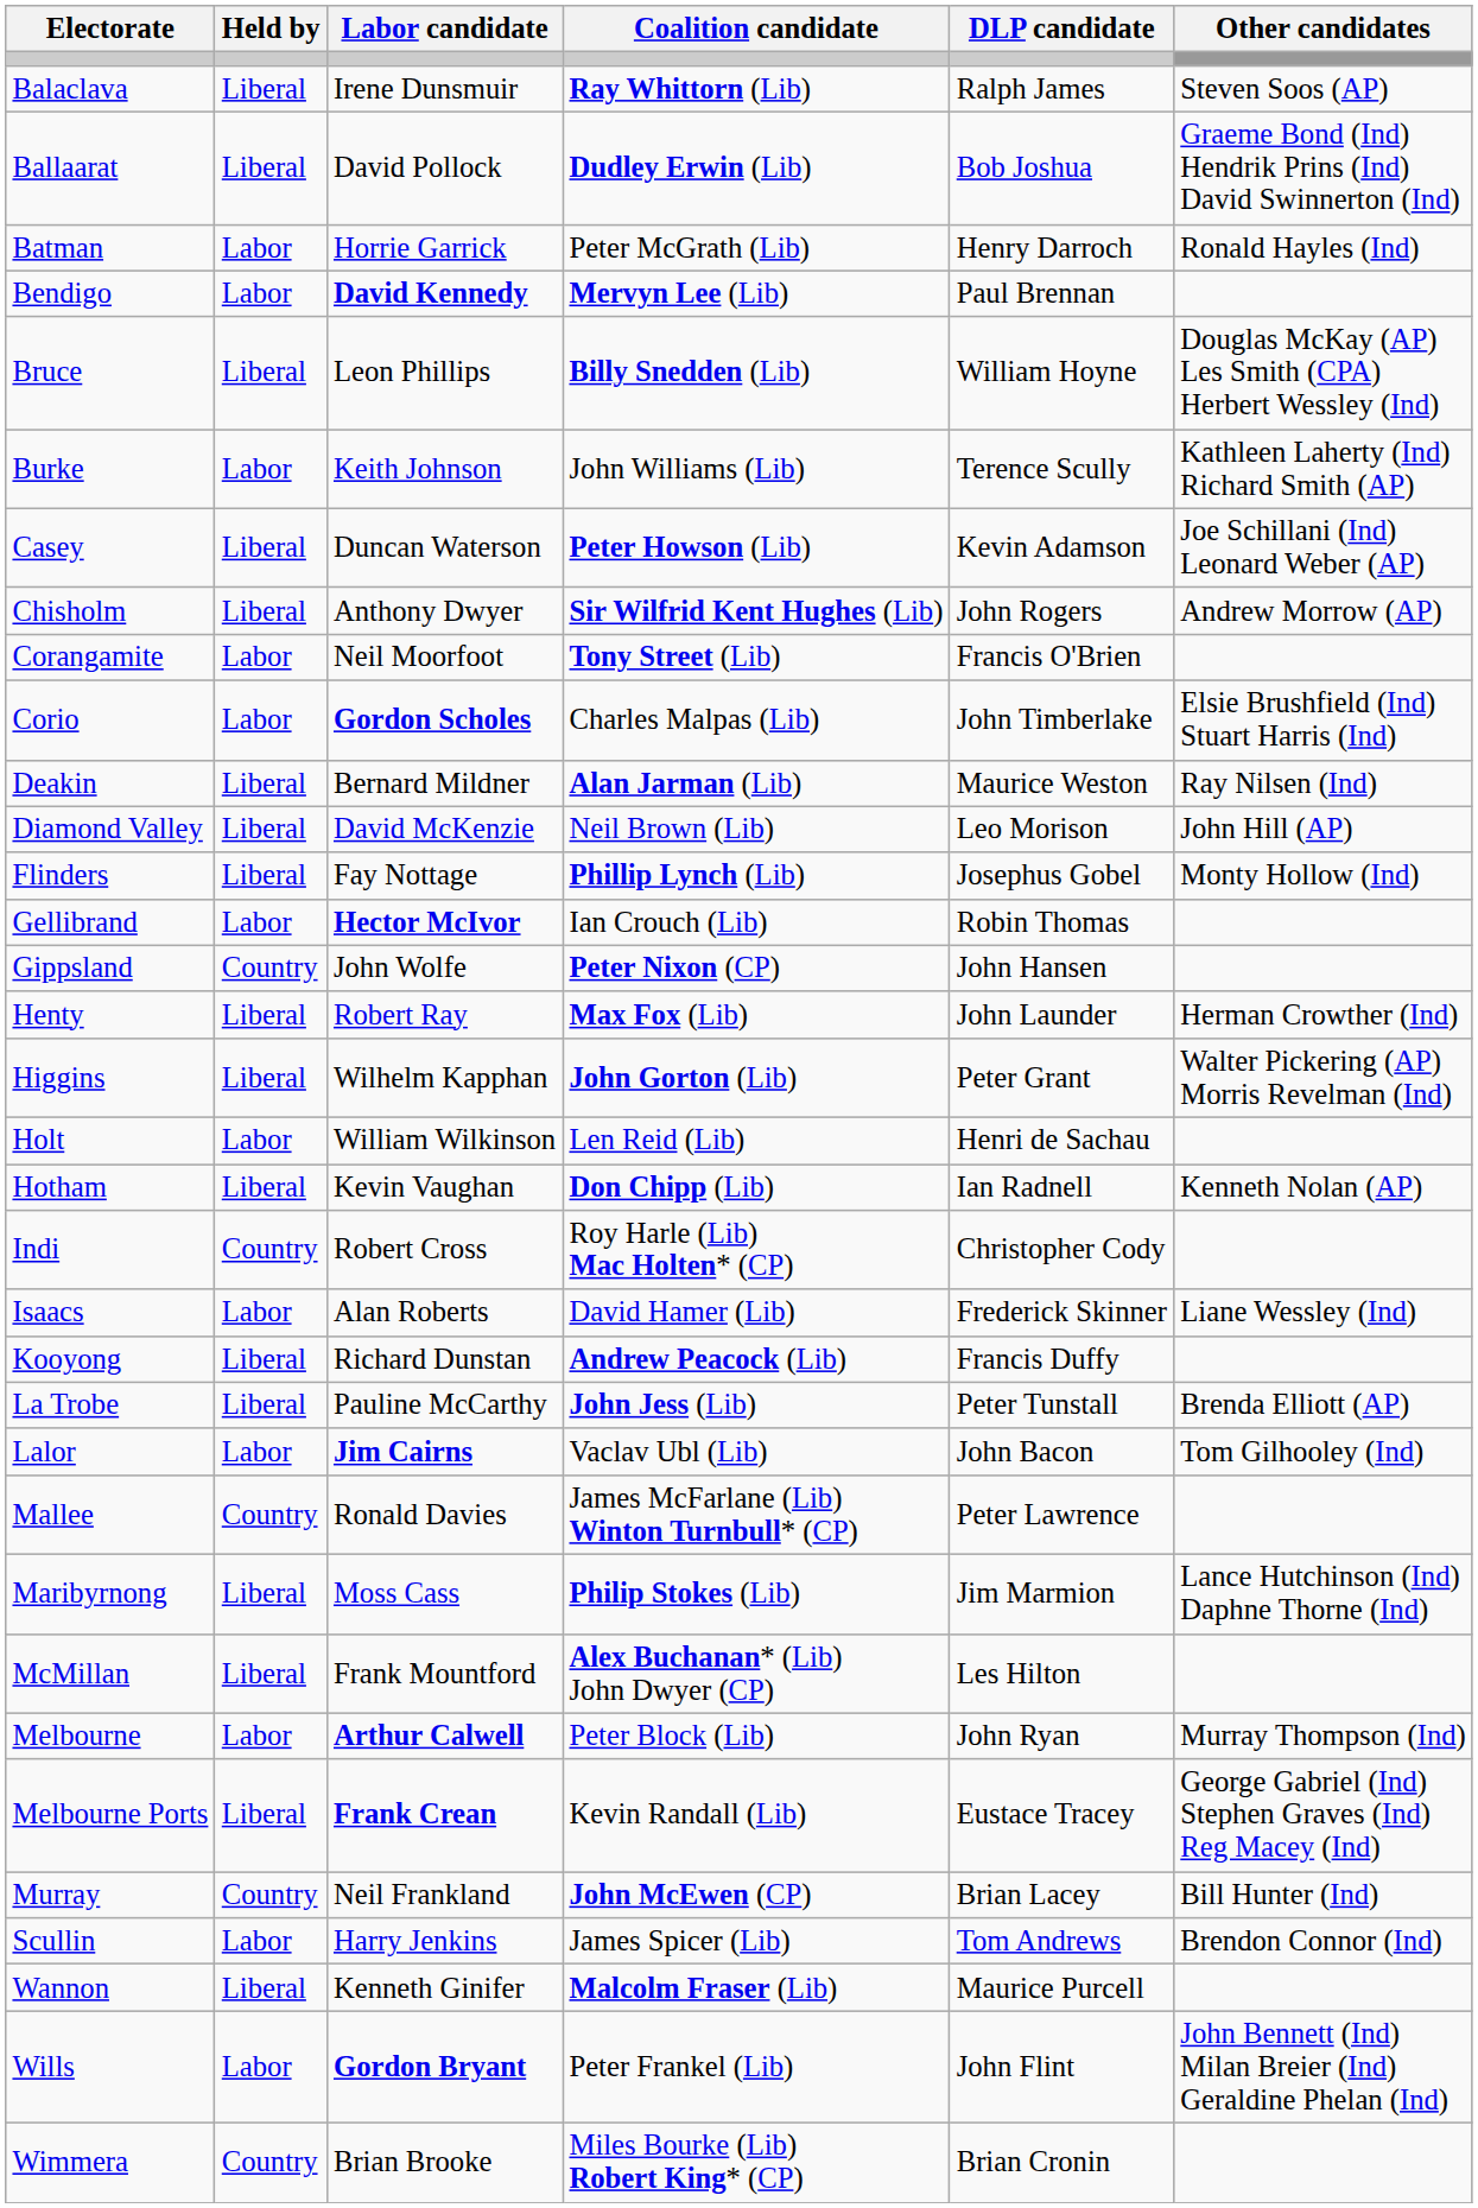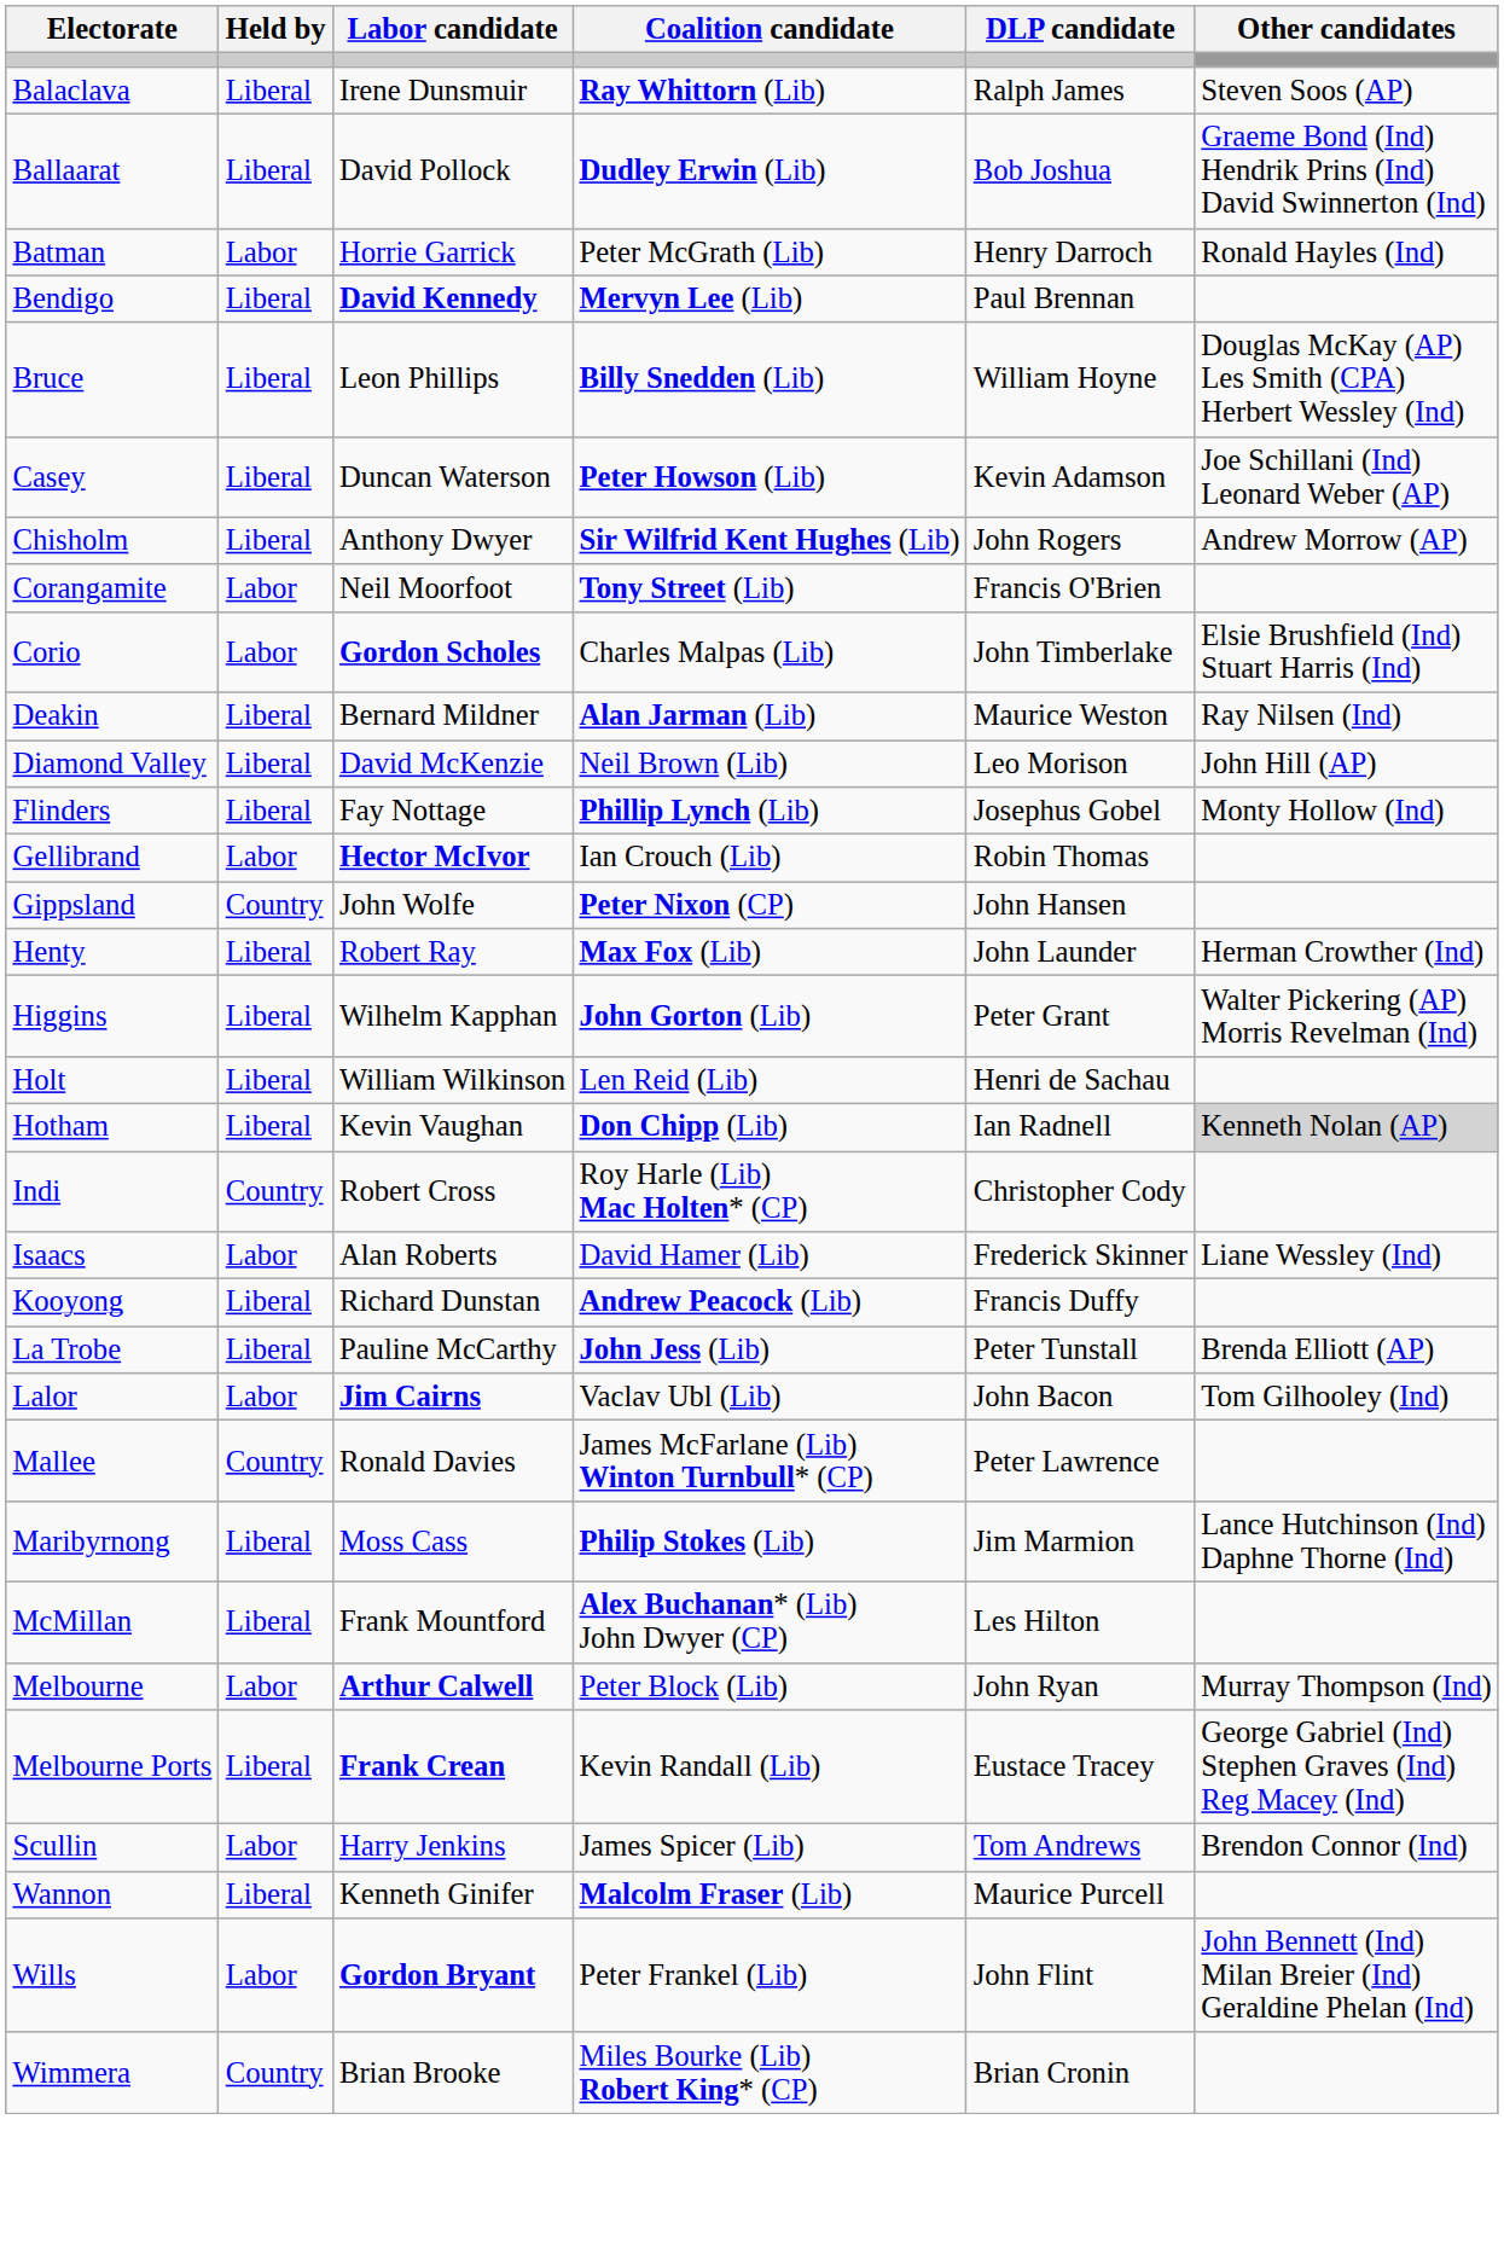 <table class="wikitable">
 <tr>
 <th>Electorate</th>
 <th>Held by</th>
 <th><a href='#'>Labor</a> candidate</th>
 <th><a href='#'>Coalition</a> candidate</th>
 <th><a href='#'>DLP</a> candidate</th>
 <th>Other candidates</th>
 </tr>
 <tr bgcolor="#cccccc">
 <td></td>
 <td></td>
 <td></td>
 <td></td>
 <td></td>
 <td bgcolor="#999999"></td>
 </tr>
 <tr>
 <td><a href='#'>Balaclava</a></td>
 <td><a href='#'>Liberal</a></td>
 <td>Irene Dunsmuir</td>
 <td><strong><a href='#'>Ray Whittorn</a></strong> (<a href='#'>Lib</a>)</td>
 <td>Ralph James</td>
 <td>Steven Soos (<a href='#'>AP</a>)</td>
 </tr>
 <tr>
 <td><a href='#'>Ballaarat</a></td>
 <td><a href='#'>Liberal</a></td>
 <td>David Pollock</td>
 <td><strong><a href='#'>Dudley Erwin</a></strong> (<a href='#'>Lib</a>)</td>
 <td><a href='#'>Bob Joshua</a></td>
 <td><a href='#'>Graeme Bond</a> (<a href='#'>Ind</a>)<br>Hendrik Prins (<a href='#'>Ind</a>)<br>David Swinnerton (<a href='#'>Ind</a>)</td>
 </tr>
 <tr>
 <td><a href='#'>Batman</a></td>
 <td><a href='#'>Labor</a></td>
 <td><a href='#'>Horrie Garrick</a></td>
 <td>Peter McGrath (<a href='#'>Lib</a>)</td>
 <td>Henry Darroch</td>
 <td>Ronald Hayles (<a href='#'>Ind</a>)</td>
 </tr>
 <tr>
 <td><a href='#'>Bendigo</a></td>
-<td><a href='#'>Labor</a></td>
+<td><a href='#'>Liberal</a></td>
 <td><strong><a href='#'>David Kennedy</a></strong></td>
 <td><strong><a href='#'>Mervyn Lee</a></strong> (<a href='#'>Lib</a>)</td>
 <td>Paul Brennan</td>
 <td></td>
 </tr>
 <tr>
 <td><a href='#'>Bruce</a></td>
 <td><a href='#'>Liberal</a></td>
 <td>Leon Phillips</td>
 <td><strong><a href='#'>Billy Snedden</a></strong> (<a href='#'>Lib</a>)</td>
 <td>William Hoyne</td>
 <td>Douglas McKay (<a href='#'>AP</a>)<br>Les Smith (<a href='#'>CPA</a>)<br>Herbert Wessley (<a href='#'>Ind</a>)</td>
-</tr>
-<tr>
-<td><a href='#'>Burke</a></td>
-<td><a href='#'>Labor</a></td>
-<td><a href='#'>Keith Johnson</a></td>
-<td>John Williams (<a href='#'>Lib</a>)</td>
-<td>Terence Scully</td>
-<td>Kathleen Laherty (<a href='#'>Ind</a>)<br>Richard Smith (<a href='#'>AP</a>)</td>
 </tr>
 <tr>
 <td><a href='#'>Casey</a></td>
 <td><a href='#'>Liberal</a></td>
 <td>Duncan Waterson</td>
 <td><strong><a href='#'>Peter Howson</a></strong> (<a href='#'>Lib</a>)</td>
 <td>Kevin Adamson</td>
 <td>Joe Schillani (<a href='#'>Ind</a>)<br>Leonard Weber (<a href='#'>AP</a>)</td>
 </tr>
 <tr>
 <td><a href='#'>Chisholm</a></td>
 <td><a href='#'>Liberal</a></td>
 <td>Anthony Dwyer</td>
 <td><strong><a href='#'>Sir Wilfrid Kent Hughes</a></strong> (<a href='#'>Lib</a>)</td>
 <td>John Rogers</td>
 <td>Andrew Morrow (<a href='#'>AP</a>)</td>
 </tr>
 <tr>
 <td><a href='#'>Corangamite</a></td>
 <td><a href='#'>Labor</a></td>
 <td>Neil Moorfoot</td>
 <td><strong><a href='#'>Tony Street</a></strong> (<a href='#'>Lib</a>)</td>
 <td>Francis O'Brien</td>
 <td></td>
 </tr>
 <tr>
 <td><a href='#'>Corio</a></td>
 <td><a href='#'>Labor</a></td>
 <td><strong><a href='#'>Gordon Scholes</a></strong></td>
 <td>Charles Malpas (<a href='#'>Lib</a>)</td>
 <td>John Timberlake</td>
 <td>Elsie Brushfield (<a href='#'>Ind</a>)<br>Stuart Harris (<a href='#'>Ind</a>)</td>
 </tr>
 <tr>
 <td><a href='#'>Deakin</a></td>
 <td><a href='#'>Liberal</a></td>
 <td>Bernard Mildner</td>
 <td><strong><a href='#'>Alan Jarman</a></strong> (<a href='#'>Lib</a>)</td>
 <td>Maurice Weston</td>
 <td>Ray Nilsen (<a href='#'>Ind</a>)</td>
 </tr>
 <tr>
 <td><a href='#'>Diamond Valley</a></td>
 <td><a href='#'>Liberal</a></td>
 <td><a href='#'>David McKenzie</a></td>
 <td><a href='#'>Neil Brown</a> (<a href='#'>Lib</a>)</td>
 <td>Leo Morison</td>
 <td>John Hill (<a href='#'>AP</a>)</td>
 </tr>
 <tr>
 <td><a href='#'>Flinders</a></td>
 <td><a href='#'>Liberal</a></td>
 <td>Fay Nottage</td>
 <td><strong><a href='#'>Phillip Lynch</a></strong> (<a href='#'>Lib</a>)</td>
 <td>Josephus Gobel</td>
 <td>Monty Hollow (<a href='#'>Ind</a>)</td>
 </tr>
 <tr>
 <td><a href='#'>Gellibrand</a></td>
 <td><a href='#'>Labor</a></td>
 <td><strong><a href='#'>Hector McIvor</a></strong></td>
 <td>Ian Crouch (<a href='#'>Lib</a>)</td>
 <td>Robin Thomas</td>
 <td></td>
 </tr>
 <tr>
 <td><a href='#'>Gippsland</a></td>
 <td><a href='#'>Country</a></td>
 <td>John Wolfe</td>
 <td><strong><a href='#'>Peter Nixon</a></strong> (<a href='#'>CP</a>)</td>
 <td>John Hansen</td>
 <td></td>
 </tr>
 <tr>
 <td><a href='#'>Henty</a></td>
 <td><a href='#'>Liberal</a></td>
 <td><a href='#'>Robert Ray</a></td>
 <td><strong><a href='#'>Max Fox</a></strong> (<a href='#'>Lib</a>)</td>
 <td>John Launder</td>
 <td>Herman Crowther (<a href='#'>Ind</a>)</td>
 </tr>
 <tr>
 <td><a href='#'>Higgins</a></td>
 <td><a href='#'>Liberal</a></td>
 <td>Wilhelm Kapphan</td>
 <td><strong><a href='#'>John Gorton</a></strong> (<a href='#'>Lib</a>)</td>
 <td>Peter Grant</td>
 <td>Walter Pickering (<a href='#'>AP</a>)<br>Morris Revelman (<a href='#'>Ind</a>)</td>
 </tr>
 <tr>
 <td><a href='#'>Holt</a></td>
-<td><a href='#'>Labor</a></td>
+<td><a href='#'>Liberal</a></td>
 <td>William Wilkinson</td>
 <td><a href='#'>Len Reid</a> (<a href='#'>Lib</a>)</td>
 <td>Henri de Sachau</td>
 <td></td>
 </tr>
 <tr>
 <td><a href='#'>Hotham</a></td>
 <td><a href='#'>Liberal</a></td>
 <td>Kevin Vaughan</td>
 <td><strong><a href='#'>Don Chipp</a></strong> (<a href='#'>Lib</a>)</td>
 <td>Ian Radnell</td>
-<td>Kenneth Nolan (<a href='#'>AP</a>)</td>
+<td style="background: lightgrey;">Kenneth Nolan (<a href='#'>AP</a>)</td>
 </tr>
 <tr>
 <td><a href='#'>Indi</a></td>
 <td><a href='#'>Country</a></td>
 <td>Robert Cross</td>
 <td>Roy Harle (<a href='#'>Lib</a>)<br><strong><a href='#'>Mac Holten</a></strong>* (<a href='#'>CP</a>)</td>
 <td>Christopher Cody</td>
 <td></td>
 </tr>
 <tr>
 <td><a href='#'>Isaacs</a></td>
 <td><a href='#'>Labor</a></td>
 <td>Alan Roberts</td>
 <td><a href='#'>David Hamer</a> (<a href='#'>Lib</a>)</td>
 <td>Frederick Skinner</td>
 <td>Liane Wessley (<a href='#'>Ind</a>)</td>
 </tr>
 <tr>
 <td><a href='#'>Kooyong</a></td>
 <td><a href='#'>Liberal</a></td>
 <td>Richard Dunstan</td>
 <td><strong><a href='#'>Andrew Peacock</a></strong> (<a href='#'>Lib</a>)</td>
 <td>Francis Duffy</td>
 <td></td>
 </tr>
 <tr>
 <td><a href='#'>La Trobe</a></td>
 <td><a href='#'>Liberal</a></td>
 <td>Pauline McCarthy</td>
 <td><strong><a href='#'>John Jess</a></strong> (<a href='#'>Lib</a>)</td>
 <td>Peter Tunstall</td>
 <td>Brenda Elliott (<a href='#'>AP</a>)</td>
 </tr>
 <tr>
 <td><a href='#'>Lalor</a></td>
 <td><a href='#'>Labor</a></td>
 <td><strong><a href='#'>Jim Cairns</a></strong></td>
 <td>Vaclav Ubl (<a href='#'>Lib</a>)</td>
 <td>John Bacon</td>
 <td>Tom Gilhooley (<a href='#'>Ind</a>)</td>
 </tr>
 <tr>
 <td><a href='#'>Mallee</a></td>
 <td><a href='#'>Country</a></td>
 <td>Ronald Davies</td>
 <td>James McFarlane (<a href='#'>Lib</a>)<br><strong><a href='#'>Winton Turnbull</a></strong>* (<a href='#'>CP</a>)</td>
 <td>Peter Lawrence</td>
 <td></td>
 </tr>
 <tr>
 <td><a href='#'>Maribyrnong</a></td>
 <td><a href='#'>Liberal</a></td>
 <td><a href='#'>Moss Cass</a></td>
 <td><strong><a href='#'>Philip Stokes</a></strong> (<a href='#'>Lib</a>)</td>
 <td>Jim Marmion</td>
 <td>Lance Hutchinson (<a href='#'>Ind</a>)<br>Daphne Thorne (<a href='#'>Ind</a>)</td>
 </tr>
 <tr>
 <td><a href='#'>McMillan</a></td>
 <td><a href='#'>Liberal</a></td>
 <td>Frank Mountford</td>
 <td><strong><a href='#'>Alex Buchanan</a></strong>* (<a href='#'>Lib</a>)<br>John Dwyer (<a href='#'>CP</a>)</td>
 <td>Les Hilton</td>
 <td></td>
 </tr>
 <tr>
 <td><a href='#'>Melbourne</a></td>
 <td><a href='#'>Labor</a></td>
 <td><strong><a href='#'>Arthur Calwell</a></strong></td>
 <td><a href='#'>Peter Block</a> (<a href='#'>Lib</a>)</td>
 <td>John Ryan</td>
 <td>Murray Thompson (<a href='#'>Ind</a>)</td>
 </tr>
 <tr>
 <td><a href='#'>Melbourne Ports</a></td>
 <td><a href='#'>Liberal</a></td>
 <td><strong><a href='#'>Frank Crean</a></strong></td>
 <td>Kevin Randall (<a href='#'>Lib</a>)</td>
 <td>Eustace Tracey</td>
 <td>George Gabriel (<a href='#'>Ind</a>)<br>Stephen Graves (<a href='#'>Ind</a>)<br><a href='#'>Reg Macey</a> (<a href='#'>Ind</a>)</td>
 </tr>
 <tr>
-<td><a href='#'>Murray</a></td>
-<td><a href='#'>Country</a></td>
-<td>Neil Frankland</td>
-<td><strong><a href='#'>John McEwen</a></strong> (<a href='#'>CP</a>)</td>
-<td>Brian Lacey</td>
-<td>Bill Hunter (<a href='#'>Ind</a>)</td>
-</tr>
-<tr>
 <td><a href='#'>Scullin</a></td>
 <td><a href='#'>Labor</a></td>
 <td><a href='#'>Harry Jenkins</a></td>
 <td>James Spicer (<a href='#'>Lib</a>)</td>
 <td><a href='#'>Tom Andrews</a></td>
 <td>Brendon Connor (<a href='#'>Ind</a>)</td>
 </tr>
 <tr>
 <td><a href='#'>Wannon</a></td>
 <td><a href='#'>Liberal</a></td>
 <td>Kenneth Ginifer</td>
 <td><strong><a href='#'>Malcolm Fraser</a></strong> (<a href='#'>Lib</a>)</td>
 <td>Maurice Purcell</td>
 <td></td>
 </tr>
 <tr>
 <td><a href='#'>Wills</a></td>
 <td><a href='#'>Labor</a></td>
 <td><strong><a href='#'>Gordon Bryant</a></strong></td>
 <td>Peter Frankel (<a href='#'>Lib</a>)</td>
 <td>John Flint</td>
 <td><a href='#'>John Bennett</a> (<a href='#'>Ind</a>)<br>Milan Breier (<a href='#'>Ind</a>)<br>Geraldine Phelan (<a href='#'>Ind</a>)</td>
 </tr>
 <tr>
 <td><a href='#'>Wimmera</a></td>
 <td><a href='#'>Country</a></td>
 <td>Brian Brooke</td>
 <td><a href='#'>Miles Bourke</a> (<a href='#'>Lib</a>)<br><strong><a href='#'>Robert King</a></strong>* (<a href='#'>CP</a>)</td>
 <td>Brian Cronin</td>
 <td></td>
 </tr>
 </table>
